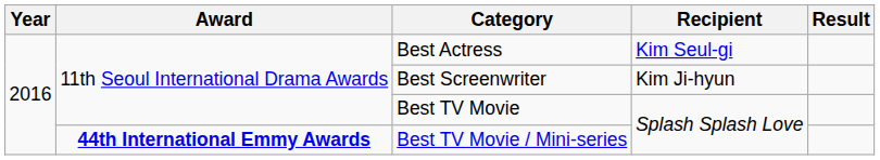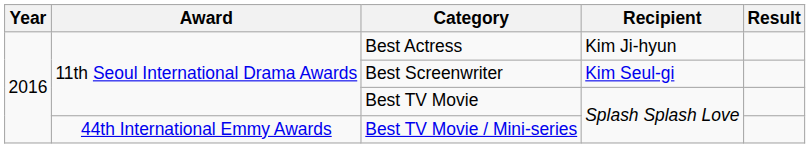 <table class="wikitable">
 <tr>
 <th>Year</th>
 <th>Award</th>
 <th>Category</th>
 <th>Recipient</th>
 <th>Result</th>
 </tr>
 <tr>
 <td rowspan="4">2016</td>
 <td rowspan="3" style="text-align:center;">11th <a href='#'>Seoul International Drama Awards</a></td>
 <td>Best Actress</td>
-<td><a href='#'>Kim Seul-gi</a></td>
+<td>Kim Ji-hyun</td>
 <td></td>
 </tr>
 <tr>
 <td>Best Screenwriter</td>
-<td>Kim Ji-hyun</td>
+<td><a href='#'>Kim Seul-gi</a></td>
 <td></td>
 </tr>
 <tr>
 <td>Best TV Movie</td>
 <td rowspan="2"><em>Splash Splash Love</em></td>
 <td></td>
 </tr>
 <tr>
-<td style="text-align:center;"><strong><a href='#'>44th International Emmy Awards</a></strong></td>
+<td style="text-align:center;"><a href='#'>44th International Emmy Awards</a></td>
 <td><a href='#'>Best TV Movie / Mini-series</a></td>
 <td></td>
 </tr>
 </table>
